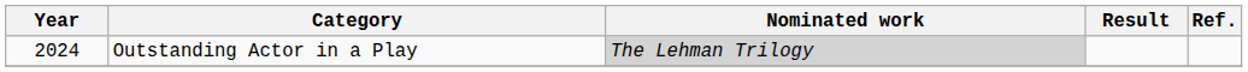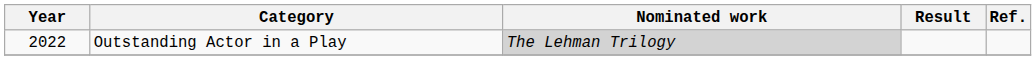 <table class=wikitable>
 <tr>
 <th scope="col" style="width:5em;">Year</th>
 <th scope="col" style="width:26em;">Category</th>
 <th scope="col" style="width:25em;">Nominated work</th>
 <th scope="col" style="width:5em;">Result</th>
 <th>Ref.</th>
 </tr>
 <tr>
-<td style="text-align:center;">2024</td>
+<td style="text-align:center;">2022</td>
 <td>Outstanding Actor in a Play</td>
 <td style="background: lightgrey;"><em>The Lehman Trilogy</em></td>
 <td></td>
 <td></td>
 </tr>
 <tr>
 </tr>
 </table>
